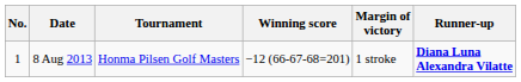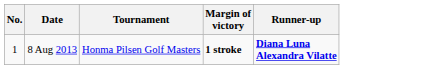 <table class="wikitable" style="font-size:95%;">
 <tr>
 <th>No.</th>
 <th>Date</th>
 <th>Tournament</th>
-<th>Winning score</th>
 <th>Margin of<br>victory</th>
 <th>Runner-up</th>
 </tr>
 <tr>
 <td align=center>1</td>
 <td align=right>8 Aug <a href='#'>2013</a></td>
 <td><a href='#'>Honma Pilsen Golf Masters</a></td>
-<td>−12 (66-67-68=201)</td>
-<td>1 stroke</td>
+<td><strong>1 stroke</strong></td>
 <td><strong> <a href='#'>Diana Luna</a><br> <a href='#'>Alexandra Vilatte</a></strong></td>
 </tr>
 </table>
